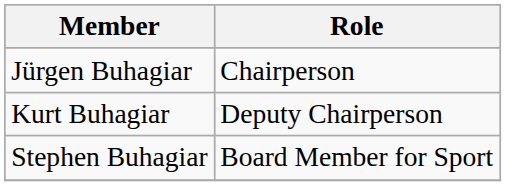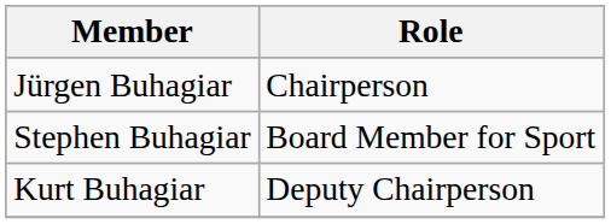 <table class="wikitable">
 <tr>
 <th>Member</th>
 <th>Role</th>
 </tr>
 <tr>
 <td> Jürgen Buhagiar</td>
 <td>Chairperson</td>
 </tr>
 <tr>
+<td> Stephen Buhagiar</td>
+<td>Board Member for Sport</td>
+</tr>
+<tr>
 <td> Kurt Buhagiar</td>
 <td>Deputy Chairperson</td>
 </tr>
 <tr>
-<td> Stephen Buhagiar</td>
-<td>Board Member for Sport</td>
-</tr>
-<tr>
 </tr>
 </table>
